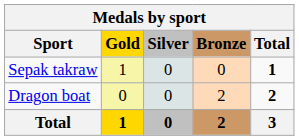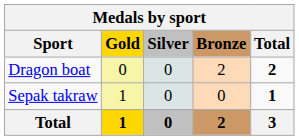 <table class="wikitable sortable"style="font-size:100%; text-align:center;">
 <tr style="background:#efefef;">
 <th colspan=5>Medals by sport</th>
 </tr>
 <tr>
 <th><strong>Sport</strong></th>
 <th style="background-color:gold;"><strong>Gold </strong></th>
 <th style="background-color:silver;"><strong>Silver </strong></th>
 <th style="background-color:#c96;"><strong>Bronze </strong></th>
 <th><strong>Total</strong></th>
 </tr>
 <tr>
+<td align=left> <a href='#'>Dragon boat</a></td>
+<td style="background:#F7F6A8;">0</td>
+<td style="background:#DCE5E5;">0</td>
+<td style="background:#FFDAB9;">2</td>
+<td><strong>2</strong></td>
+</tr>
+<tr>
 <td align=left> <a href='#'>Sepak takraw</a></td>
 <td style="background:#F7F6A8;">1</td>
 <td style="background:#DCE5E5;">0</td>
 <td style="background:#FFDAB9;">0</td>
 <td><strong>1</strong></td>
-</tr>
-<tr>
-<td align=left> <a href='#'>Dragon boat</a></td>
-<td style="background:#F7F6A8;">0</td>
-<td style="background:#DCE5E5;">0</td>
-<td style="background:#FFDAB9;">2</td>
-<td><strong>2</strong></td>
 </tr>
 <tr>
 <th>Total</th>
 <th style="background:gold;">1</th>
 <th style="background:silver;">0</th>
 <th style="background:#c96;">2</th>
 <th>3</th>
 </tr>
 </table>
